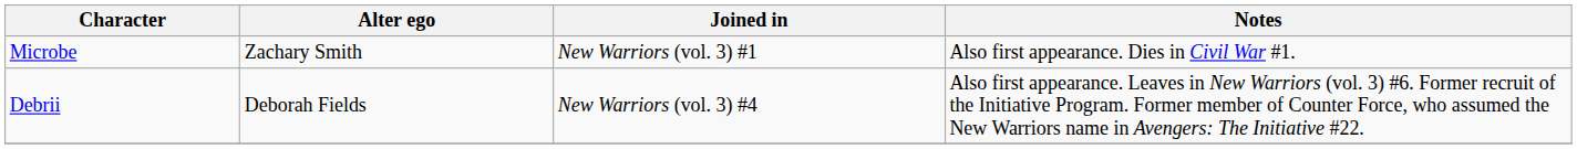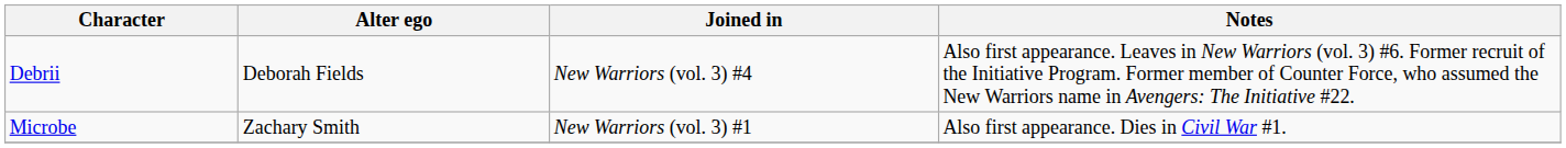 <table class="wikitable" width=100%>
 <tr>
 <th width=15%>Character</th>
 <th width=20%>Alter ego</th>
 <th width=25%>Joined in</th>
 <th width=40%>Notes</th>
 </tr>
 <tr>
+<td><a href='#'>Debrii</a></td>
+<td>Deborah Fields</td>
+<td><em>New Warriors</em> (vol. 3) #4</td>
+<td>Also first appearance. Leaves in <em>New Warriors</em> (vol. 3) #6. Former recruit of the Initiative Program. Former member of Counter Force, who assumed the New Warriors name in <em>Avengers: The Initiative</em> #22.</td>
+</tr>
+<tr>
 <td><a href='#'>Microbe</a></td>
 <td>Zachary Smith</td>
 <td><em>New Warriors</em> (vol. 3) #1</td>
 <td>Also first appearance. Dies in <em><a href='#'>Civil War</a></em> #1.</td>
 </tr>
 <tr>
-<td><a href='#'>Debrii</a></td>
-<td>Deborah Fields</td>
-<td><em>New Warriors</em> (vol. 3) #4</td>
-<td>Also first appearance. Leaves in <em>New Warriors</em> (vol. 3) #6. Former recruit of the Initiative Program. Former member of Counter Force, who assumed the New Warriors name in <em>Avengers: The Initiative</em> #22.</td>
-</tr>
-<tr>
 </tr>
 </table>
